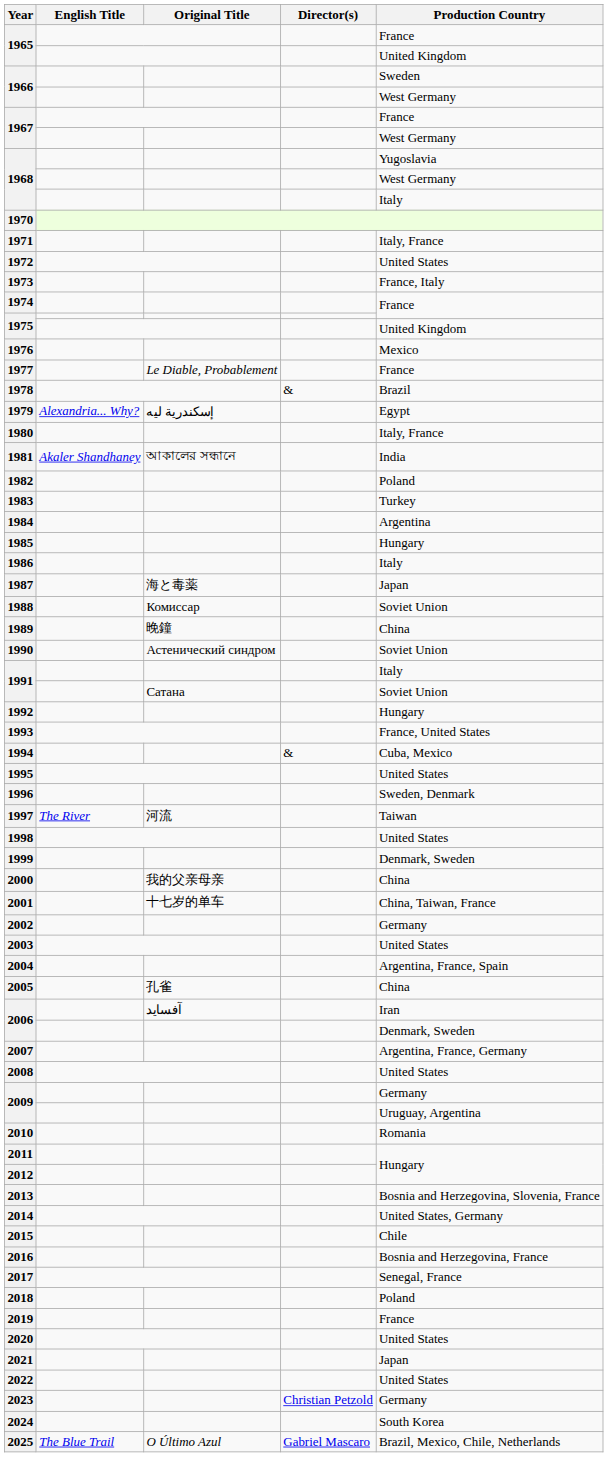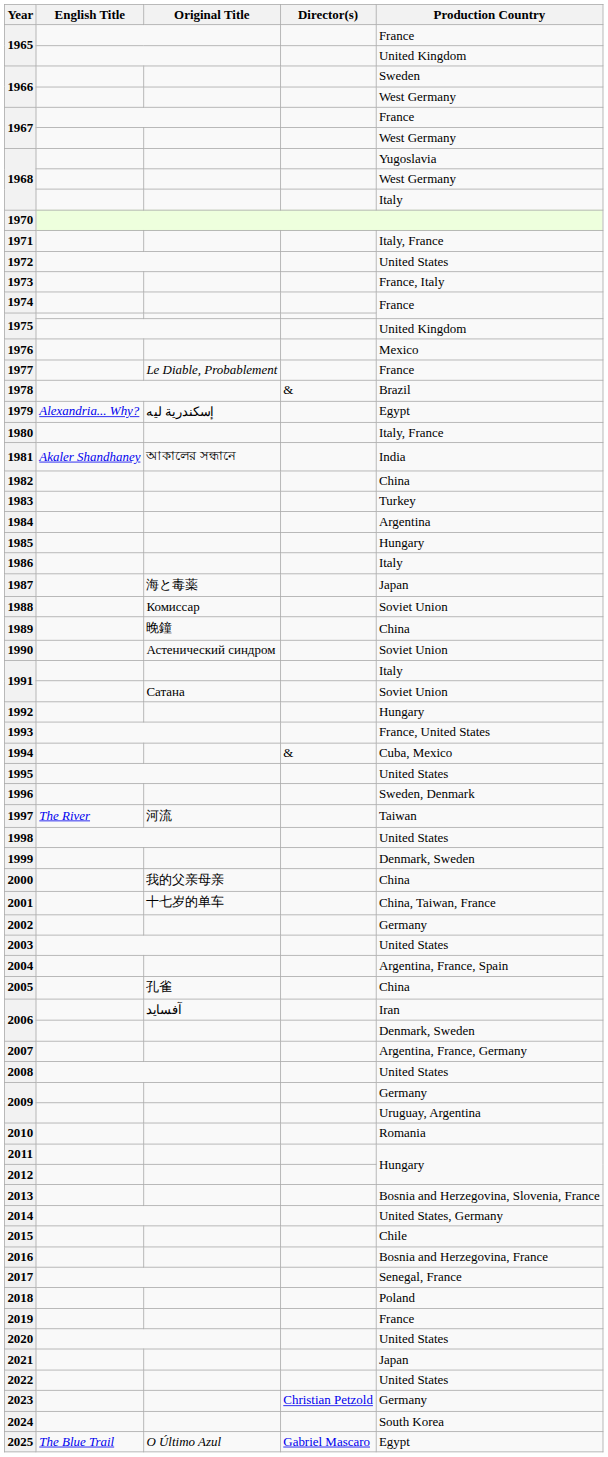 <table class="wikitable plainrowheaders">
 <tr>
 <th scope="col">Year</th>
 <th scope="col">English Title</th>
 <th scope="col">Original Title</th>
 <th scope="col">Director(s)</th>
 <th scope="col">Production Country</th>
 </tr>
 <tr>
 <th rowspan="2" style="text-align:center;">1965 <br></th>
 <td colspan="2"></td>
 <td></td>
 <td>France</td>
 </tr>
 <tr>
 <td colspan="2"></td>
 <td></td>
 <td>United Kingdom</td>
 </tr>
 <tr>
 <th rowspan="2" style="text-align:center;">1966 <br></th>
 <td></td>
 <td></td>
 <td></td>
 <td>Sweden</td>
 </tr>
 <tr>
 <td></td>
 <td></td>
 <td></td>
 <td>West Germany</td>
 </tr>
 <tr>
 <th rowspan="2" style="text-align:center;">1967 <br></th>
 <td colspan="2"></td>
 <td></td>
 <td>France</td>
 </tr>
 <tr>
 <td></td>
 <td></td>
 <td></td>
 <td>West Germany</td>
 </tr>
 <tr>
 <th rowspan="3" style="text-align:center;">1968 <br></th>
 <td></td>
 <td></td>
 <td></td>
 <td>Yugoslavia</td>
 </tr>
 <tr>
 <td></td>
 <td></td>
 <td></td>
 <td>West Germany</td>
 </tr>
 <tr>
 <td></td>
 <td></td>
 <td></td>
 <td>Italy</td>
 </tr>
 <tr>
 <th style="text-align:center;">1970 <br></th>
 <th colspan="4" style="background-color:#EFD; padding-left:10%" data-sort-value="ω"></th>
 </tr>
 <tr>
 <th style="text-align:center;">1971 <br></th>
 <td></td>
 <td></td>
 <td></td>
 <td>Italy, France</td>
 </tr>
 <tr>
 <th style="text-align:center;">1972 <br></th>
 <td colspan="2"></td>
 <td></td>
 <td>United States</td>
 </tr>
 <tr>
 <th style="text-align:center;">1973 <br></th>
 <td></td>
 <td></td>
 <td></td>
 <td>France, Italy</td>
 </tr>
 <tr>
 <th style="text-align:center;">1974 <br></th>
 <td></td>
 <td></td>
 <td></td>
 <td rowspan="2">France</td>
 </tr>
 <tr>
 <th rowspan="2" style="text-align:center;">1975 <br></th>
 <td></td>
 <td></td>
 <td></td>
 </tr>
 <tr>
 <td colspan="2"></td>
 <td></td>
 <td>United Kingdom</td>
 </tr>
 <tr>
 <th style="text-align:center;">1976 <br></th>
 <td></td>
 <td></td>
 <td></td>
 <td>Mexico</td>
 </tr>
 <tr>
 <th style="text-align:center;">1977 <br></th>
 <td></td>
 <td><em>Le Diable, Probablement</em></td>
 <td></td>
 <td>France</td>
 </tr>
 <tr>
 <th style="text-align:center;">1978 <br></th>
 <td colspan="2"></td>
 <td> & </td>
 <td>Brazil</td>
 </tr>
 <tr>
 <th style="text-align:center;">1979 <br></th>
 <td><em><a href='#'>Alexandria... Why?</a></em></td>
 <td>إسكندرية ليه</td>
 <td></td>
 <td>Egypt</td>
 </tr>
 <tr>
 <th style="text-align:center;">1980 <br></th>
 <td></td>
 <td></td>
 <td></td>
 <td>Italy, France</td>
 </tr>
 <tr>
 <th style="text-align:center;">1981 <br></th>
 <td><em><a href='#'>Akaler Shandhaney</a></em></td>
 <td>আকালের সন্ধানে</td>
 <td></td>
 <td>India</td>
 </tr>
 <tr>
 <th style="text-align:center;">1982 <br></th>
 <td></td>
 <td></td>
 <td></td>
-<td>Poland</td>
+<td>China</td>
 </tr>
 <tr>
 <th style="text-align:center;">1983 <br></th>
 <td></td>
 <td></td>
 <td></td>
 <td>Turkey</td>
 </tr>
 <tr>
 <th style="text-align:center;">1984 <br></th>
 <td></td>
 <td></td>
 <td></td>
 <td>Argentina</td>
 </tr>
 <tr>
 <th style="text-align:center;">1985 <br></th>
 <td></td>
 <td></td>
 <td></td>
 <td>Hungary</td>
 </tr>
 <tr>
 <th style="text-align:center;">1986 <br></th>
 <td></td>
 <td></td>
 <td></td>
 <td>Italy</td>
 </tr>
 <tr>
 <th style="text-align:center;">1987 <br></th>
 <td></td>
 <td>海と毒薬</td>
 <td></td>
 <td>Japan</td>
 </tr>
 <tr>
 <th style="text-align:center;">1988 <br></th>
 <td></td>
 <td>Комиссар</td>
 <td></td>
 <td>Soviet Union</td>
 </tr>
 <tr>
 <th style="text-align:center;">1989 <br></th>
 <td></td>
 <td>晚鐘</td>
 <td></td>
 <td>China</td>
 </tr>
 <tr>
 <th style="text-align:center;">1990 <br></th>
 <td></td>
 <td>Астенический синдром</td>
 <td></td>
 <td>Soviet Union</td>
 </tr>
 <tr>
 <th rowspan="2" style="text-align:center;">1991 <br></th>
 <td></td>
 <td></td>
 <td></td>
 <td>Italy</td>
 </tr>
 <tr>
 <td></td>
 <td>Сатана</td>
 <td></td>
 <td>Soviet Union</td>
 </tr>
 <tr>
 <th style="text-align:center;">1992 <br></th>
 <td></td>
 <td></td>
 <td></td>
 <td>Hungary</td>
 </tr>
 <tr>
 <th style="text-align:center;">1993 <br></th>
 <td colspan="2"></td>
 <td></td>
 <td>France, United States</td>
 </tr>
 <tr>
 <th style="text-align:center;">1994 <br></th>
 <td></td>
 <td></td>
 <td> & </td>
 <td>Cuba, Mexico</td>
 </tr>
 <tr>
 <th style="text-align:center;">1995 <br></th>
 <td colspan="2"></td>
 <td></td>
 <td>United States</td>
 </tr>
 <tr>
 <th style="text-align:center;">1996 <br></th>
 <td></td>
 <td></td>
 <td></td>
 <td>Sweden, Denmark</td>
 </tr>
 <tr>
 <th style="text-align:center;">1997 <br></th>
 <td><em><a href='#'>The River</a></em></td>
 <td>河流</td>
 <td></td>
 <td>Taiwan</td>
 </tr>
 <tr>
 <th style="text-align:center;">1998 <br></th>
 <td colspan="2"></td>
 <td></td>
 <td>United States</td>
 </tr>
 <tr>
 <th style="text-align:center;">1999 <br></th>
 <td></td>
 <td></td>
 <td></td>
 <td>Denmark, Sweden</td>
 </tr>
 <tr>
 <th style="text-align:center;">2000 <br></th>
 <td></td>
 <td>我的父亲母亲</td>
 <td></td>
 <td>China</td>
 </tr>
 <tr>
 <th style="text-align:center;">2001 <br></th>
 <td></td>
 <td>十七岁的单车</td>
 <td></td>
 <td>China, Taiwan, France</td>
 </tr>
 <tr>
 <th style="text-align:center;">2002 <br></th>
 <td></td>
 <td></td>
 <td></td>
 <td>Germany</td>
 </tr>
 <tr>
 <th style="text-align:center;">2003 <br></th>
 <td colspan="2"></td>
 <td></td>
 <td>United States</td>
 </tr>
 <tr>
 <th style="text-align:center;">2004 <br></th>
 <td></td>
 <td></td>
 <td></td>
 <td>Argentina, France, Spain</td>
 </tr>
 <tr>
 <th style="text-align:center;">2005 <br></th>
 <td></td>
 <td>孔雀</td>
 <td></td>
 <td>China</td>
 </tr>
 <tr>
 <th rowspan="2" style="text-align:center;">2006 <br></th>
 <td></td>
 <td>آفساید</td>
 <td></td>
 <td>Iran</td>
 </tr>
 <tr>
 <td></td>
 <td></td>
 <td></td>
 <td>Denmark, Sweden</td>
 </tr>
 <tr>
 <th style="text-align:center;">2007 <br></th>
 <td></td>
 <td></td>
 <td></td>
 <td>Argentina, France, Germany</td>
 </tr>
 <tr>
 <th style="text-align:center;">2008 <br></th>
 <td colspan="2"></td>
 <td></td>
 <td>United States</td>
 </tr>
 <tr>
 <th rowspan="2" style="text-align:center;">2009 <br></th>
 <td></td>
 <td></td>
 <td></td>
 <td>Germany</td>
 </tr>
 <tr>
 <td></td>
 <td></td>
 <td></td>
 <td>Uruguay, Argentina</td>
 </tr>
 <tr>
 <th style="text-align:center;">2010 <br></th>
 <td></td>
 <td></td>
 <td></td>
 <td>Romania</td>
 </tr>
 <tr>
 <th style="text-align:center;">2011 <br></th>
 <td></td>
 <td></td>
 <td></td>
 <td rowspan="2">Hungary</td>
 </tr>
 <tr>
 <th style="text-align:center;">2012 <br></th>
 <td></td>
 <td></td>
 <td></td>
 </tr>
 <tr>
 <th style="text-align:center;">2013 <br></th>
 <td></td>
 <td></td>
 <td></td>
 <td>Bosnia and Herzegovina, Slovenia, France</td>
 </tr>
 <tr>
 <th style="text-align:center;">2014 <br></th>
 <td colspan="2"></td>
 <td></td>
 <td>United States, Germany</td>
 </tr>
 <tr>
 <th style="text-align:center;">2015 <br></th>
 <td></td>
 <td></td>
 <td></td>
 <td>Chile</td>
 </tr>
 <tr>
 <th style="text-align:center;">2016 <br></th>
 <td></td>
 <td></td>
 <td></td>
 <td>Bosnia and Herzegovina, France</td>
 </tr>
 <tr>
 <th style="text-align:center;">2017 <br></th>
 <td colspan="2"></td>
 <td></td>
 <td>Senegal, France</td>
 </tr>
 <tr>
 <th style="text-align:center;">2018 <br></th>
 <td></td>
 <td></td>
 <td></td>
 <td>Poland</td>
 </tr>
 <tr>
 <th style="text-align:center;">2019 <br></th>
 <td></td>
 <td></td>
 <td></td>
 <td>France</td>
 </tr>
 <tr>
 <th style="text-align:center;">2020 <br></th>
 <td colspan="2"></td>
 <td></td>
 <td>United States</td>
 </tr>
 <tr>
 <th style="text-align:center;">2021 <br></th>
 <td></td>
 <td></td>
 <td></td>
 <td>Japan</td>
 </tr>
 <tr>
 <th style="text-align:center;">2022 <br></th>
 <td></td>
 <td></td>
 <td></td>
 <td>United States</td>
 </tr>
 <tr>
 <th style="text-align:center;">2023 <br></th>
 <td></td>
 <td></td>
 <td><a href='#'>Christian Petzold</a></td>
 <td>Germany</td>
 </tr>
 <tr>
 <th style="text-align:center;">2024<br></th>
 <td></td>
 <td></td>
 <td></td>
 <td>South Korea</td>
 </tr>
 <tr>
 <th>2025<br></th>
 <td><em><a href='#'>The Blue Trail</a></em></td>
 <td><em>O Último Azul</em></td>
 <td><a href='#'>Gabriel Mascaro</a></td>
-<td>Brazil, Mexico, Chile, Netherlands</td>
+<td>Egypt</td>
 </tr>
 </table>
